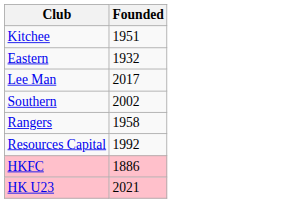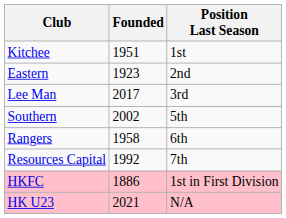 <table class="wikitable sortable">
 <tr>
 <th>Club</th>
 <th>Founded</th>
+<th>Position<br>Last Season</th>
 </tr>
 <tr>
 <td><a href='#'>Kitchee</a></td>
 <td>1951</td>
+<td>1st</td>
 </tr>
 <tr>
 <td><a href='#'>Eastern</a></td>
-<td>1932</td>
+<td>1923</td>
+<td>2nd</td>
 </tr>
 <tr>
 <td><a href='#'>Lee Man</a></td>
 <td>2017</td>
+<td>3rd</td>
 </tr>
 <tr>
 <td><a href='#'>Southern</a></td>
 <td>2002</td>
+<td>5th</td>
 </tr>
 <tr>
 <td><a href='#'>Rangers</a></td>
 <td>1958</td>
+<td>6th</td>
 </tr>
 <tr>
 <td><a href='#'>Resources Capital</a></td>
 <td>1992</td>
+<td>7th</td>
 </tr>
 <tr style="background:pink;">
 <td><a href='#'>HKFC</a></td>
 <td>1886</td>
+<td>1st in First Division</td>
 </tr>
 <tr style="background:pink;">
 <td><a href='#'>HK U23</a></td>
 <td>2021</td>
+<td>N/A</td>
 </tr>
 </table>
